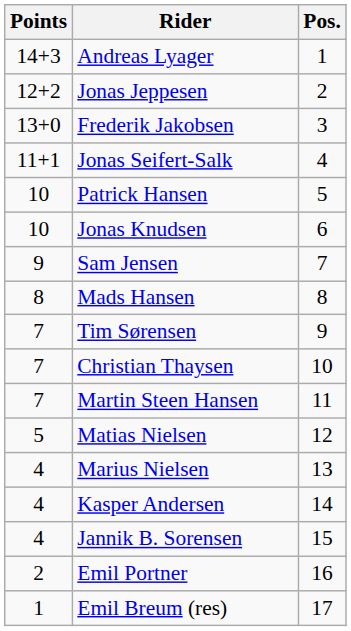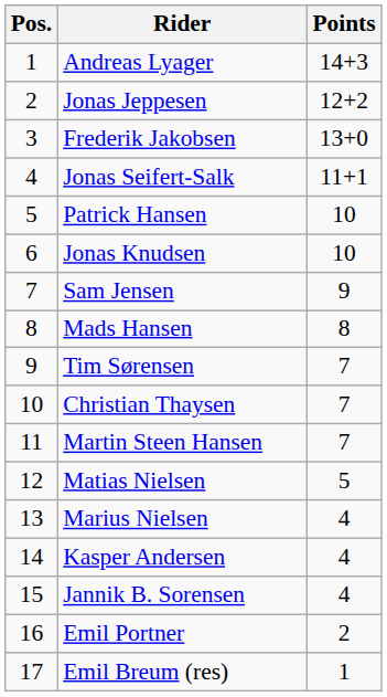 <table class=wikitable style="font-size:93%;">
 <tr>
+<th width=25px>Pos.</th>
+<th width=150px>Rider</th>
 <th width=40px>Points</th>
-<th width=150px>Rider</th>
-<th width=25px>Pos.</th>
 </tr>
 <tr align=center>
+<td>1</td>
+<td align=left><a href='#'>Andreas Lyager</a></td>
 <td>14+3</td>
-<td align=left><a href='#'>Andreas Lyager</a></td>
-<td>1</td>
 </tr>
 <tr align=center>
+<td>2</td>
+<td align=left><a href='#'>Jonas Jeppesen</a></td>
 <td>12+2</td>
-<td align=left><a href='#'>Jonas Jeppesen</a></td>
-<td>2</td>
 </tr>
 <tr align=center>
+<td>3</td>
+<td align=left><a href='#'>Frederik Jakobsen</a></td>
 <td>13+0</td>
-<td align=left><a href='#'>Frederik Jakobsen</a></td>
-<td>3</td>
 </tr>
 <tr align=center>
+<td>4</td>
+<td align=left><a href='#'>Jonas Seifert-Salk</a></td>
 <td>11+1</td>
-<td align=left><a href='#'>Jonas Seifert-Salk</a></td>
-<td>4</td>
 </tr>
 <tr align=center>
+<td>5</td>
+<td align=left><a href='#'>Patrick Hansen</a></td>
 <td>10</td>
-<td align=left><a href='#'>Patrick Hansen</a></td>
-<td>5</td>
 </tr>
 <tr align=center>
+<td>6</td>
+<td align=left><a href='#'>Jonas Knudsen</a></td>
 <td>10</td>
-<td align=left><a href='#'>Jonas Knudsen</a></td>
-<td>6</td>
 </tr>
 <tr align=center>
+<td>7</td>
+<td align=left><a href='#'>Sam Jensen</a></td>
 <td>9</td>
-<td align=left><a href='#'>Sam Jensen</a></td>
-<td>7</td>
 </tr>
 <tr align=center>
 <td>8</td>
 <td align=left><a href='#'>Mads Hansen</a></td>
 <td>8</td>
 </tr>
 <tr align=center>
+<td>9</td>
+<td align=left><a href='#'>Tim Sørensen</a></td>
 <td>7</td>
-<td align=left><a href='#'>Tim Sørensen</a></td>
-<td>9</td>
 </tr>
 <tr align=center>
+<td>10</td>
+<td align=left><a href='#'>Christian Thaysen</a></td>
 <td>7</td>
-<td align=left><a href='#'>Christian Thaysen</a></td>
-<td>10</td>
 </tr>
 <tr align=center>
+<td>11</td>
+<td align=left><a href='#'>Martin Steen Hansen</a></td>
 <td>7</td>
-<td align=left><a href='#'>Martin Steen Hansen</a></td>
-<td>11</td>
 </tr>
 <tr align=center>
+<td>12</td>
+<td align=left><a href='#'>Matias Nielsen</a></td>
 <td>5</td>
-<td align=left><a href='#'>Matias Nielsen</a></td>
-<td>12</td>
 </tr>
 <tr align=center>
+<td>13</td>
+<td align=left><a href='#'>Marius Nielsen</a></td>
 <td>4</td>
-<td align=left><a href='#'>Marius Nielsen</a></td>
-<td>13</td>
 </tr>
 <tr align=center>
+<td>14</td>
+<td align=left><a href='#'>Kasper Andersen</a></td>
 <td>4</td>
-<td align=left><a href='#'>Kasper Andersen</a></td>
-<td>14</td>
 </tr>
 <tr align=center>
+<td>15</td>
+<td align=left><a href='#'>Jannik B. Sorensen</a></td>
 <td>4</td>
-<td align=left><a href='#'>Jannik B. Sorensen</a></td>
-<td>15</td>
 </tr>
 <tr align=center>
+<td>16</td>
+<td align=left><a href='#'>Emil Portner</a></td>
 <td>2</td>
-<td align=left><a href='#'>Emil Portner</a></td>
-<td>16</td>
 </tr>
 <tr align=center>
+<td>17</td>
+<td align=left><a href='#'>Emil Breum</a> (res)</td>
 <td>1</td>
-<td align=left><a href='#'>Emil Breum</a> (res)</td>
-<td>17</td>
 </tr>
 </table>
